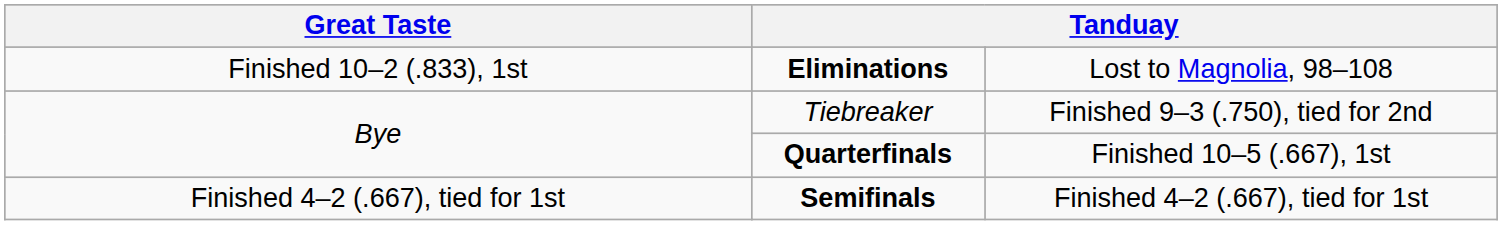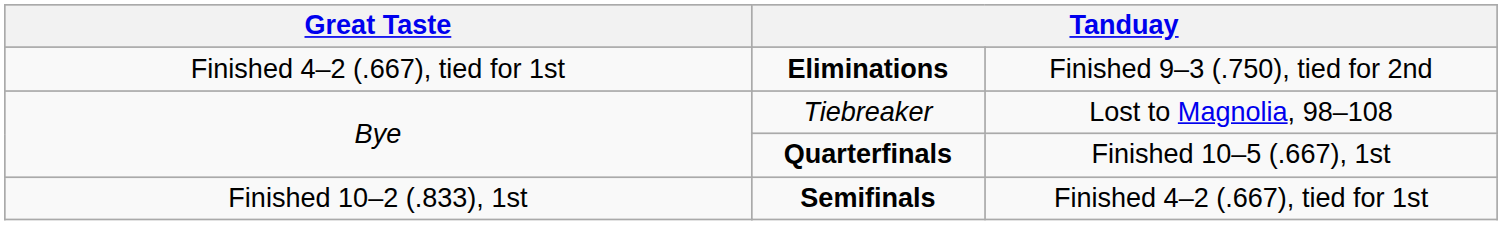 <table class="wikitable" style="width:100%;">
 <tr align=center>
 <th colspan="2" style="width:45%;"><a href='#'>Great Taste</a></th>
 <th colspan="2" style="width:45%;"><a href='#'>Tanduay</a></th>
 </tr>
 <tr align=center>
-<td>Finished 10–2 (.833), 1st</td>
+<td>Finished 4–2 (.667), tied for 1st</td>
 <td colspan=2><strong>Eliminations</strong></td>
-<td>Lost to <a href='#'>Magnolia</a>, 98–108</td>
+<td>Finished 9–3 (.750), tied for 2nd</td>
 </tr>
 <tr align=center>
 <td rowspan=2><em>Bye</em></td>
 <td colspan=2><em>Tiebreaker</em></td>
-<td>Finished 9–3 (.750), tied for 2nd</td>
+<td>Lost to <a href='#'>Magnolia</a>, 98–108</td>
 </tr>
 <tr align=center>
 <td colspan=2><strong>Quarterfinals</strong></td>
 <td>Finished 10–5 (.667), 1st</td>
 </tr>
 <tr align=center>
-<td>Finished 4–2 (.667), tied for 1st</td>
+<td>Finished 10–2 (.833), 1st</td>
 <td colspan=2><strong>Semifinals</strong></td>
 <td>Finished 4–2 (.667), tied for 1st</td>
 </tr>
 </table>
